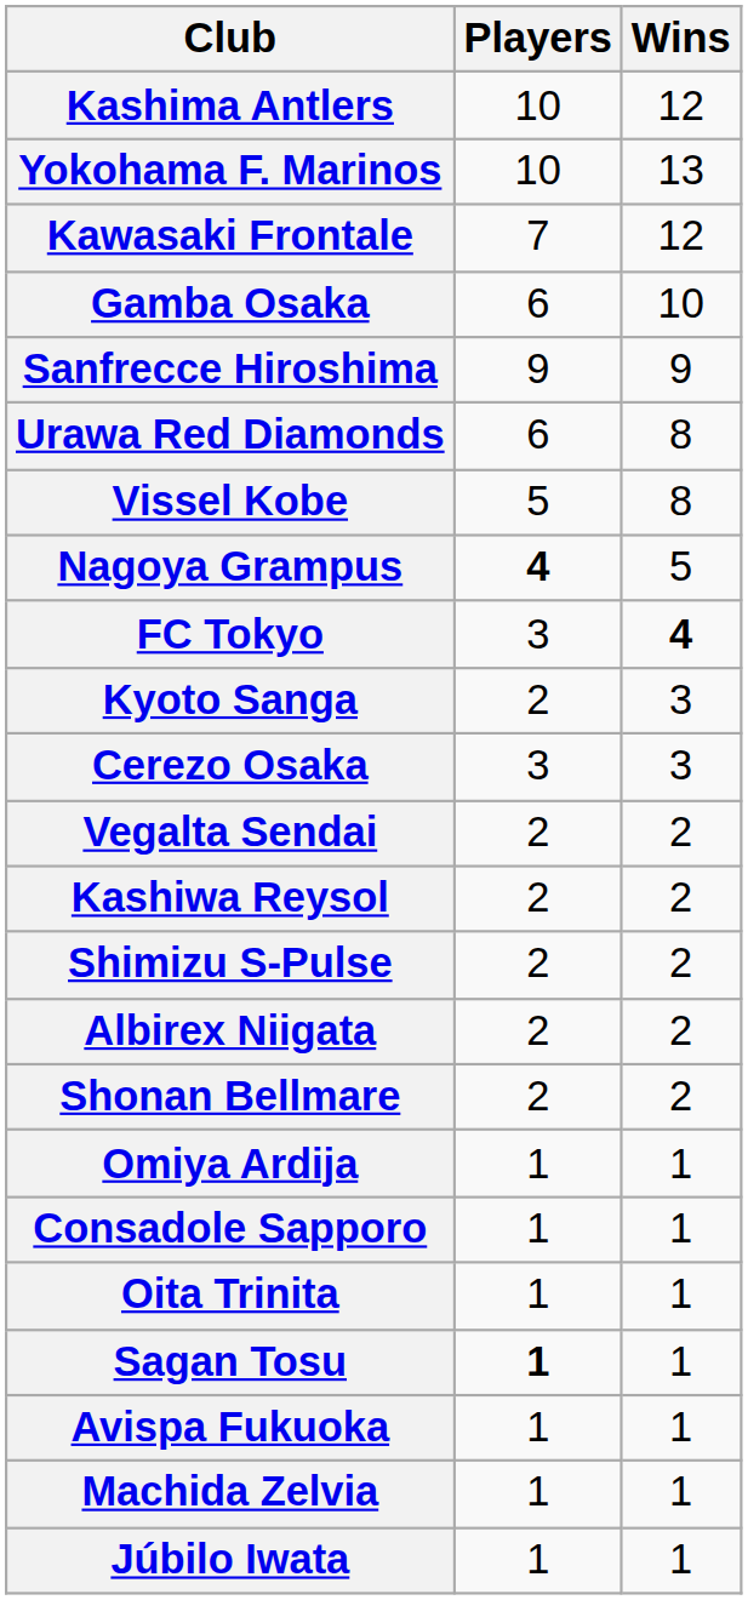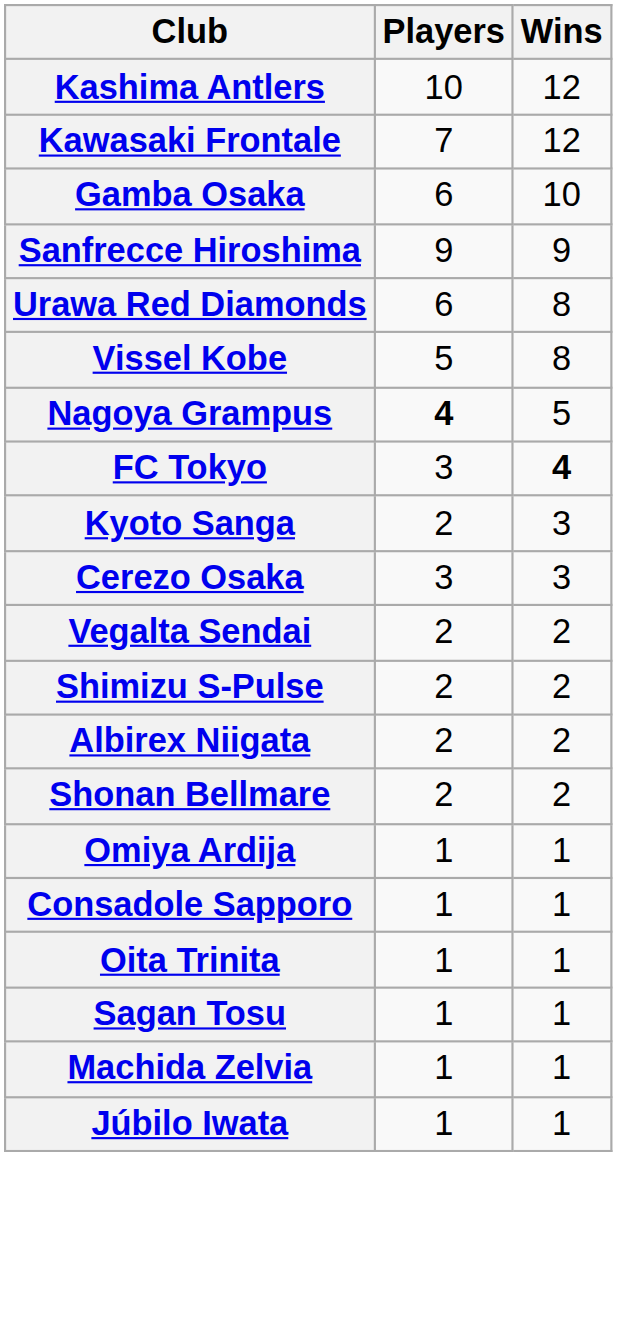 <table class="wikitable sortable plainrowheaders" style=text-align:center>
 <tr>
 <th scope=col>Club</th>
 <th scope=col>Players</th>
 <th scope=col>Wins</th>
 </tr>
 <tr>
 <th scope=row><a href='#'>Kashima Antlers</a></th>
 <td>10</td>
 <td>12</td>
-</tr>
-<tr>
-<th scope=row><a href='#'>Yokohama F. Marinos</a></th>
-<td>10</td>
-<td>13</td>
 </tr>
 <tr>
 <th scope=row><a href='#'>Kawasaki Frontale</a></th>
 <td>7</td>
 <td>12</td>
 </tr>
 <tr>
 <th scope=row><a href='#'>Gamba Osaka</a></th>
 <td>6</td>
 <td>10</td>
 </tr>
 <tr>
 <th scope=row><a href='#'>Sanfrecce Hiroshima</a></th>
 <td>9</td>
 <td>9</td>
 </tr>
 <tr>
 <th scope=row><a href='#'>Urawa Red Diamonds</a></th>
 <td>6</td>
 <td>8</td>
 </tr>
 <tr>
 <th scope=row><a href='#'>Vissel Kobe</a></th>
 <td>5</td>
 <td>8</td>
 </tr>
 <tr>
 <th scope=row><a href='#'>Nagoya Grampus</a></th>
 <td><strong>4</strong></td>
 <td>5</td>
 </tr>
 <tr>
 <th scope=row><a href='#'>FC Tokyo</a></th>
 <td>3</td>
 <td><strong>4</strong></td>
 </tr>
 <tr>
 <th scope=row><a href='#'>Kyoto Sanga</a></th>
 <td>2</td>
 <td>3</td>
 </tr>
 <tr>
 <th scope=row><a href='#'>Cerezo Osaka</a></th>
 <td>3</td>
 <td>3</td>
 </tr>
 <tr>
 <th scope=row><a href='#'>Vegalta Sendai</a></th>
 <td>2</td>
 <td>2</td>
 </tr>
 <tr>
-<th scope=row><a href='#'>Kashiwa Reysol</a></th>
-<td>2</td>
-<td>2</td>
-</tr>
-<tr>
 <th scope=row><a href='#'>Shimizu S-Pulse</a></th>
 <td>2</td>
 <td>2</td>
 </tr>
 <tr>
 <th scope=row><a href='#'>Albirex Niigata</a></th>
 <td>2</td>
 <td>2</td>
 </tr>
 <tr>
 <th scope=row><a href='#'>Shonan Bellmare</a></th>
 <td>2</td>
 <td>2</td>
 </tr>
 <tr>
 <th scope=row><a href='#'>Omiya Ardija</a></th>
 <td>1</td>
 <td>1</td>
 </tr>
 <tr>
 <th scope=row><a href='#'>Consadole Sapporo</a></th>
 <td>1</td>
 <td>1</td>
 </tr>
 <tr>
 <th scope=row><a href='#'>Oita Trinita</a></th>
 <td>1</td>
 <td>1</td>
 </tr>
 <tr>
 <th scope=row><a href='#'>Sagan Tosu</a></th>
-<td><strong>1</strong></td>
-<td>1</td>
-</tr>
-<tr>
-<th scope=row><a href='#'>Avispa Fukuoka</a></th>
 <td>1</td>
 <td>1</td>
 </tr>
 <tr>
 <th scope=row><a href='#'>Machida Zelvia</a></th>
 <td>1</td>
 <td>1</td>
 </tr>
 <tr>
 <th scope=row><a href='#'>Júbilo Iwata</a></th>
 <td>1</td>
 <td>1</td>
 </tr>
 </table>
